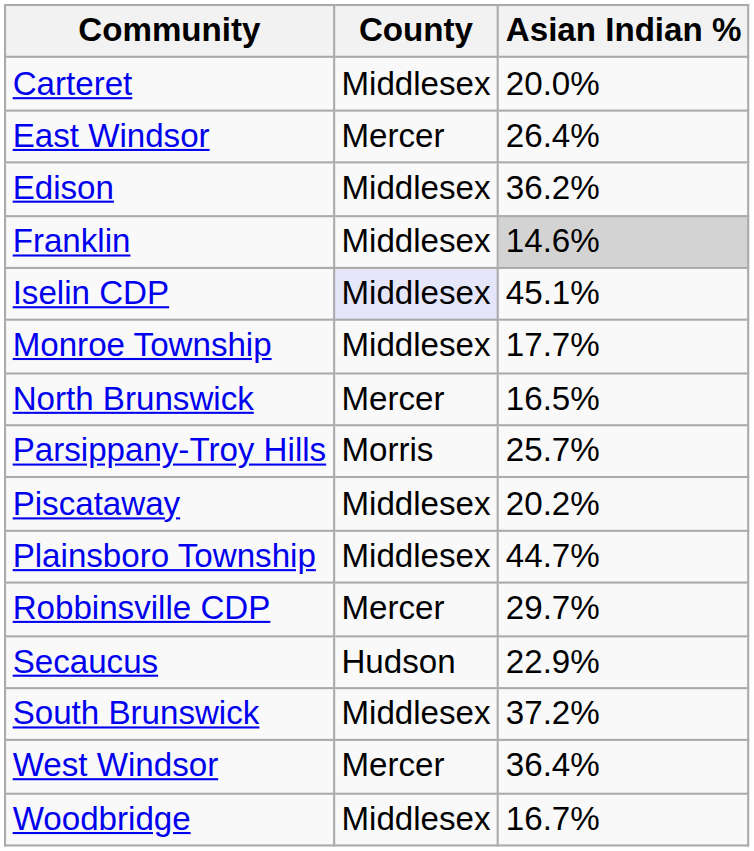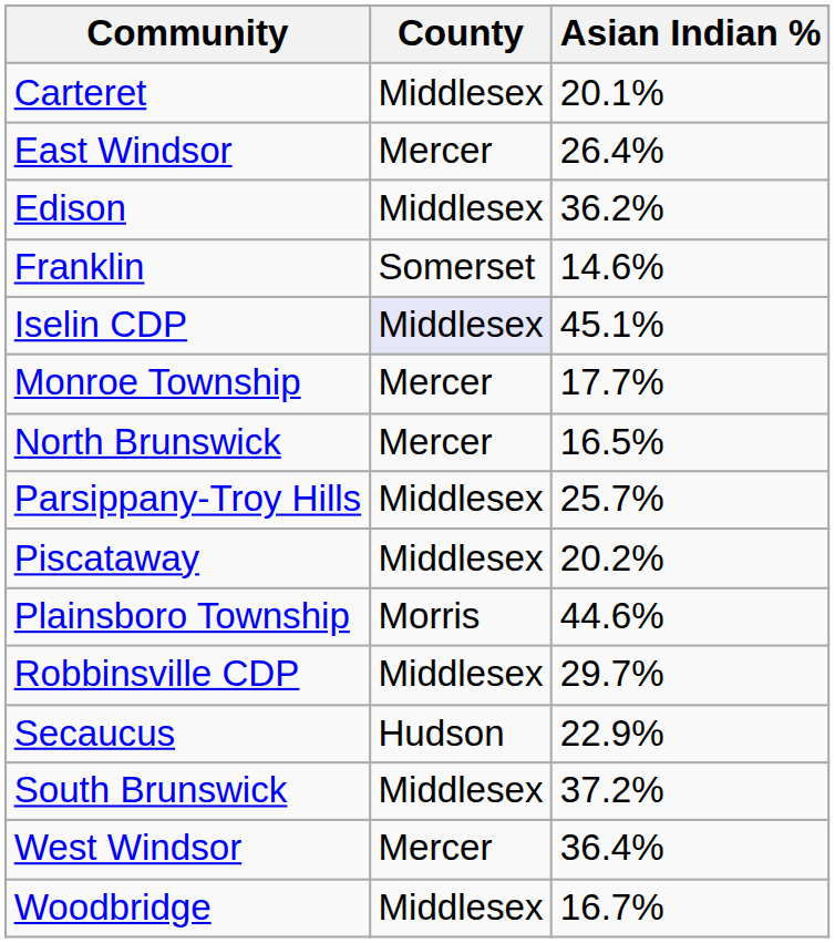 <table class="wikitable sortable static-row-numbers static-row-header-text col2center col5center hover-highlight" "style="font-size: 100%">
 <tr>
 <th>Community</th>
 <th>County</th>
 <th>Asian Indian %</th>
 </tr>
 <tr>
 <td><a href='#'>Carteret</a></td>
 <td>Middlesex</td>
-<td>20.0%</td>
+<td>20.1%</td>
 </tr>
 <tr>
 <td><a href='#'>East Windsor</a></td>
 <td>Mercer</td>
 <td>26.4%</td>
 </tr>
 <tr>
 <td><a href='#'>Edison</a></td>
 <td>Middlesex</td>
 <td>36.2%</td>
 </tr>
 <tr>
 <td><a href='#'>Franklin</a></td>
-<td>Middlesex</td>
-<td style="background: lightgrey;">14.6%</td>
+<td>Somerset</td>
+<td>14.6%</td>
 </tr>
 <tr>
 <td><a href='#'>Iselin CDP</a></td>
 <td style="background: lavender;">Middlesex</td>
 <td>45.1%</td>
 </tr>
 <tr>
 <td><a href='#'>Monroe Township</a></td>
-<td>Middlesex</td>
+<td>Mercer</td>
 <td>17.7%</td>
 </tr>
 <tr>
 <td><a href='#'>North Brunswick</a></td>
 <td>Mercer</td>
 <td>16.5%</td>
 </tr>
 <tr>
 <td><a href='#'>Parsippany-Troy Hills</a></td>
-<td>Morris</td>
+<td>Middlesex</td>
 <td>25.7%</td>
 </tr>
 <tr>
 <td><a href='#'>Piscataway</a></td>
 <td>Middlesex</td>
 <td>20.2%</td>
 </tr>
 <tr>
 <td><a href='#'>Plainsboro Township</a></td>
-<td>Middlesex</td>
-<td>44.7%</td>
+<td>Morris</td>
+<td>44.6%</td>
 </tr>
 <tr>
 <td><a href='#'>Robbinsville CDP</a></td>
-<td>Mercer</td>
+<td>Middlesex</td>
 <td>29.7%</td>
 </tr>
 <tr>
 <td><a href='#'>Secaucus</a></td>
 <td>Hudson</td>
 <td>22.9%</td>
 </tr>
 <tr>
 <td><a href='#'>South Brunswick</a></td>
 <td>Middlesex</td>
 <td>37.2%</td>
 </tr>
 <tr>
 <td><a href='#'>West Windsor</a></td>
 <td>Mercer</td>
 <td>36.4%</td>
 </tr>
 <tr>
 <td><a href='#'>Woodbridge</a></td>
 <td>Middlesex</td>
 <td>16.7%</td>
 </tr>
 </table>
